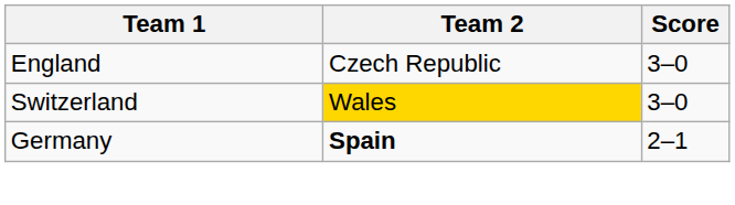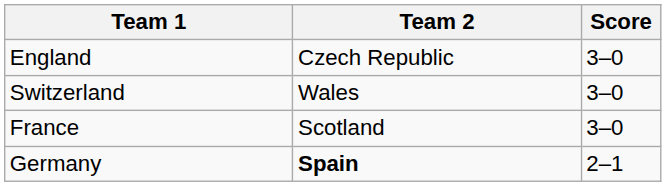 <table class="wikitable" style="font-size: 100%">
 <tr>
 <th width=200>Team 1</th>
 <th width=200>Team 2</th>
 <th width=50>Score</th>
 </tr>
 <tr>
 <td>England</td>
 <td>Czech Republic</td>
 <td>3–0</td>
 </tr>
 <tr>
 <td>Switzerland</td>
-<td style="background: gold;">Wales</td>
+<td>Wales</td>
+<td>3–0</td>
+</tr>
+<tr>
+<td>France</td>
+<td>Scotland</td>
 <td>3–0</td>
 </tr>
 <tr>
 <td>Germany</td>
 <td><strong>Spain</strong></td>
 <td>2–1</td>
 </tr>
 </table>
